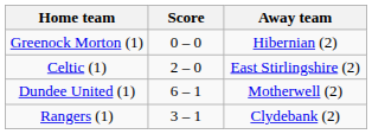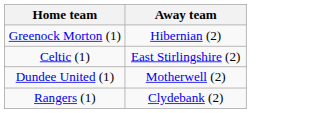 <table class="wikitable" style="text-align: center">
 <tr>
 <th width=140>Home team</th>
-<th width=70>Score</th>
 <th width=140>Away team</th>
 </tr>
 <tr>
 <td><a href='#'>Greenock Morton</a> (1)</td>
-<td>0 – 0</td>
 <td><a href='#'>Hibernian</a> (2)</td>
 </tr>
 <tr>
 <td><a href='#'>Celtic</a> (1)</td>
-<td>2 – 0</td>
 <td><a href='#'>East Stirlingshire</a> (2)</td>
 </tr>
 <tr>
 <td><a href='#'>Dundee United</a> (1)</td>
-<td>6 – 1</td>
 <td><a href='#'>Motherwell</a> (2)</td>
 </tr>
 <tr>
 <td><a href='#'>Rangers</a> (1)</td>
-<td>3 – 1</td>
 <td><a href='#'>Clydebank</a> (2)</td>
 </tr>
 </table>
